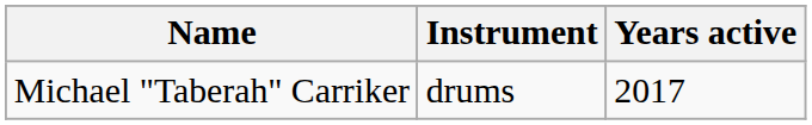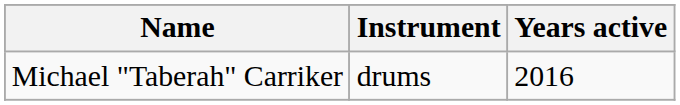 <table class="wikitable">
 <tr>
 <th>Name</th>
 <th>Instrument</th>
 <th>Years active</th>
 </tr>
 <tr>
 <td>Michael "Taberah" Carriker</td>
 <td>drums</td>
-<td>2017</td>
+<td>2016</td>
 </tr>
 </table>
